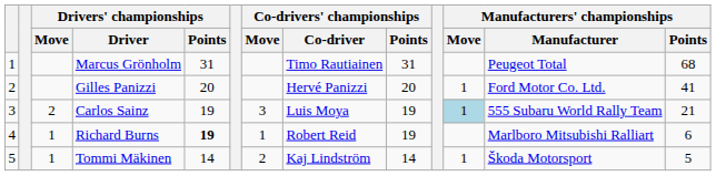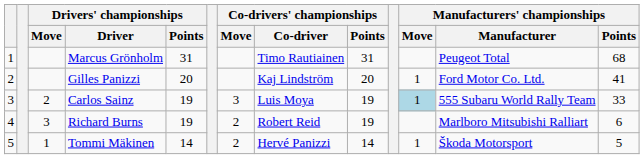 <table class="wikitable" style="font-size:85%;">
 <tr>
 <th rowspan="2"></th>
 <th rowspan="7" style="width:5px;"></th>
 <th colspan="3">Drivers' championships</th>
 <th rowspan="7" style="width:5px;"></th>
 <th colspan="3" nowrap>Co-drivers' championships</th>
 <th rowspan="7" style="width:5px;"></th>
 <th colspan="3" nowrap>Manufacturers' championships</th>
 </tr>
 <tr>
 <th>Move</th>
 <th>Driver</th>
 <th>Points</th>
 <th>Move</th>
 <th>Co-driver</th>
 <th>Points</th>
 <th>Move</th>
 <th>Manufacturer</th>
 <th>Points</th>
 </tr>
 <tr>
 <td align="center">1</td>
 <td align="center"></td>
 <td> <a href='#'>Marcus Grönholm</a></td>
 <td align="center">31</td>
 <td align="center"></td>
 <td> <a href='#'>Timo Rautiainen</a></td>
 <td align="center">31</td>
 <td align="center"></td>
 <td> <a href='#'>Peugeot Total</a></td>
 <td align="center">68</td>
 </tr>
 <tr>
 <td align="center">2</td>
 <td align="center"></td>
 <td> <a href='#'>Gilles Panizzi</a></td>
 <td align="center">20</td>
 <td align="center"></td>
-<td> <a href='#'>Hervé Panizzi</a></td>
+<td> <a href='#'>Kaj Lindström</a></td>
 <td align="center">20</td>
 <td align="center"> 1</td>
 <td> <a href='#'>Ford Motor Co. Ltd.</a></td>
 <td align="center">41</td>
 </tr>
 <tr>
 <td align="center">3</td>
 <td align="center"> 2</td>
 <td> <a href='#'>Carlos Sainz</a></td>
 <td align="center">19</td>
 <td align="center"> 3</td>
 <td> <a href='#'>Luis Moya</a></td>
 <td align="center">19</td>
 <td align="center" style="background: lightblue;"> 1</td>
 <td> <a href='#'>555 Subaru World Rally Team</a></td>
-<td align="center">21</td>
+<td align="center">33</td>
 </tr>
 <tr>
 <td align="center">4</td>
-<td align="center"> 1</td>
+<td align="center"> 3</td>
 <td> <a href='#'>Richard Burns</a></td>
-<td align="center"><strong>19</strong></td>
-<td align="center"> 1</td>
+<td align="center">19</td>
+<td align="center"> 2</td>
 <td> <a href='#'>Robert Reid</a></td>
 <td align="center">19</td>
 <td align="center"></td>
 <td> <a href='#'>Marlboro Mitsubishi Ralliart</a></td>
 <td align="center">6</td>
 </tr>
 <tr>
 <td align="center">5</td>
 <td align="center"> 1</td>
 <td> <a href='#'>Tommi Mäkinen</a></td>
 <td align="center">14</td>
 <td align="center"> 2</td>
-<td> <a href='#'>Kaj Lindström</a></td>
+<td> <a href='#'>Hervé Panizzi</a></td>
 <td align="center">14</td>
 <td align="center"> 1</td>
 <td> <a href='#'>Škoda Motorsport</a></td>
 <td align="center">5</td>
 </tr>
 </table>
